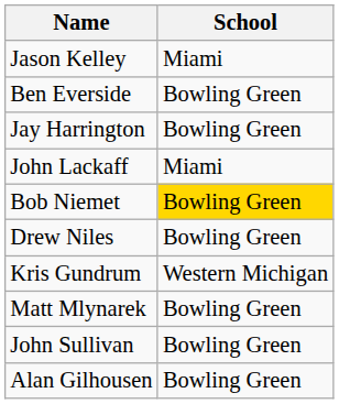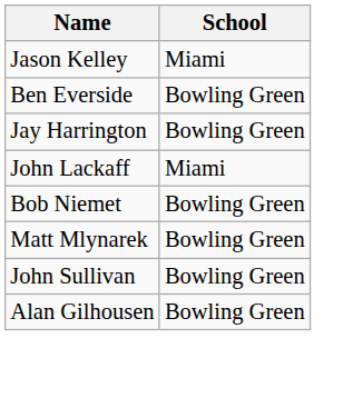 <table class=wikitable>
 <tr>
 <th>Name</th>
 <th>School</th>
 </tr>
 <tr>
 <td>Jason Kelley</td>
 <td>Miami</td>
 </tr>
 <tr>
 <td>Ben Everside</td>
 <td>Bowling Green</td>
 </tr>
 <tr>
 <td>Jay Harrington</td>
 <td>Bowling Green</td>
 </tr>
 <tr>
 <td>John Lackaff</td>
 <td>Miami</td>
 </tr>
 <tr>
 <td>Bob Niemet</td>
-<td style="background: gold;">Bowling Green</td>
-</tr>
-<tr>
-<td>Drew Niles</td>
 <td>Bowling Green</td>
-</tr>
-<tr>
-<td>Kris Gundrum</td>
-<td>Western Michigan</td>
 </tr>
 <tr>
 <td>Matt Mlynarek</td>
 <td>Bowling Green</td>
 </tr>
 <tr>
 <td>John Sullivan</td>
 <td>Bowling Green</td>
 </tr>
 <tr>
 <td>Alan Gilhousen</td>
 <td>Bowling Green</td>
 </tr>
 </table>
